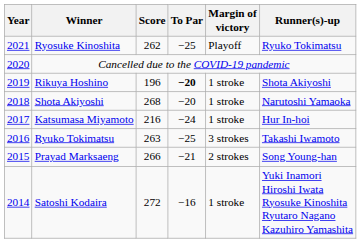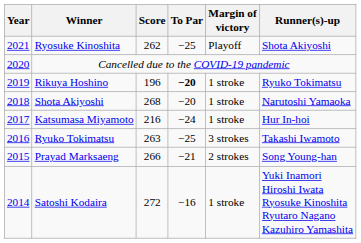 <table class=wikitable style="font-size:95%">
 <tr>
 <th>Year</th>
 <th>Winner</th>
 <th>Score</th>
 <th>To Par</th>
 <th>Margin of<br>victory</th>
 <th>Runner(s)-up</th>
 </tr>
 <tr>
 <td><a href='#'>2021</a></td>
 <td> <a href='#'>Ryosuke Kinoshita</a></td>
 <td align=center>262</td>
 <td align=center>−25</td>
 <td>Playoff</td>
-<td> <a href='#'>Ryuko Tokimatsu</a></td>
+<td> <a href='#'>Shota Akiyoshi</a></td>
 </tr>
 <tr>
 <td><a href='#'>2020</a></td>
 <td align=center colspan=5><em>Cancelled due to the <a href='#'>COVID-19 pandemic</a></em></td>
 </tr>
 <tr>
 <td><a href='#'>2019</a></td>
 <td> <a href='#'>Rikuya Hoshino</a></td>
 <td align=center>196</td>
 <td align=center><strong>−20</strong></td>
 <td>1 stroke</td>
-<td> <a href='#'>Shota Akiyoshi</a></td>
+<td> <a href='#'>Ryuko Tokimatsu</a></td>
 </tr>
 <tr>
 <td><a href='#'>2018</a></td>
 <td> <a href='#'>Shota Akiyoshi</a></td>
 <td align=center>268</td>
 <td align=center>−20</td>
 <td>1 stroke</td>
 <td> <a href='#'>Narutoshi Yamaoka</a></td>
 </tr>
 <tr>
 <td><a href='#'>2017</a></td>
 <td> <a href='#'>Katsumasa Miyamoto</a></td>
 <td align=center>216</td>
 <td align=center>−24</td>
 <td>1 stroke</td>
 <td> <a href='#'>Hur In-hoi</a></td>
 </tr>
 <tr>
 <td><a href='#'>2016</a></td>
 <td> <a href='#'>Ryuko Tokimatsu</a></td>
 <td align=center>263</td>
 <td align=center>−25</td>
 <td>3 strokes</td>
 <td> <a href='#'>Takashi Iwamoto</a></td>
 </tr>
 <tr>
 <td><a href='#'>2015</a></td>
 <td> <a href='#'>Prayad Marksaeng</a></td>
 <td align=center>266</td>
 <td align=center>−21</td>
 <td>2 strokes</td>
 <td> <a href='#'>Song Young-han</a></td>
 </tr>
 <tr>
 <td><a href='#'>2014</a></td>
 <td> <a href='#'>Satoshi Kodaira</a></td>
 <td align=center>272</td>
 <td align=center>−16</td>
 <td>1 stroke</td>
 <td> <a href='#'>Yuki Inamori</a><br> <a href='#'>Hiroshi Iwata</a><br> <a href='#'>Ryosuke Kinoshita</a><br> <a href='#'>Ryutaro Nagano</a><br> <a href='#'>Kazuhiro Yamashita</a></td>
 </tr>
 </table>
